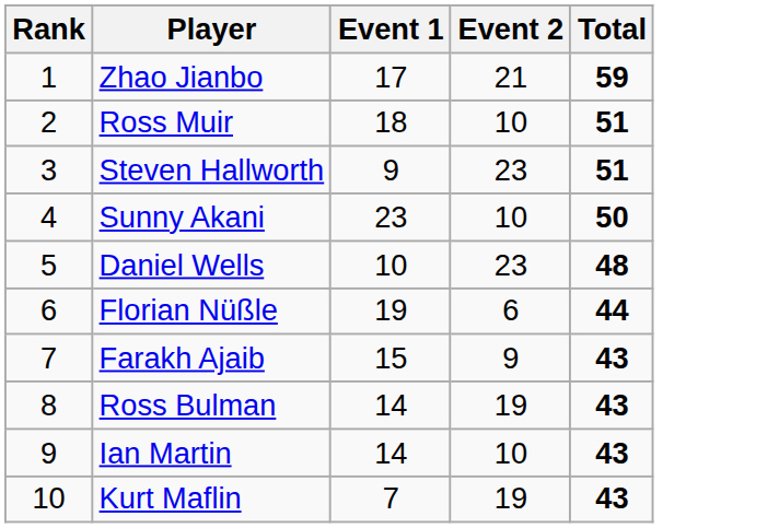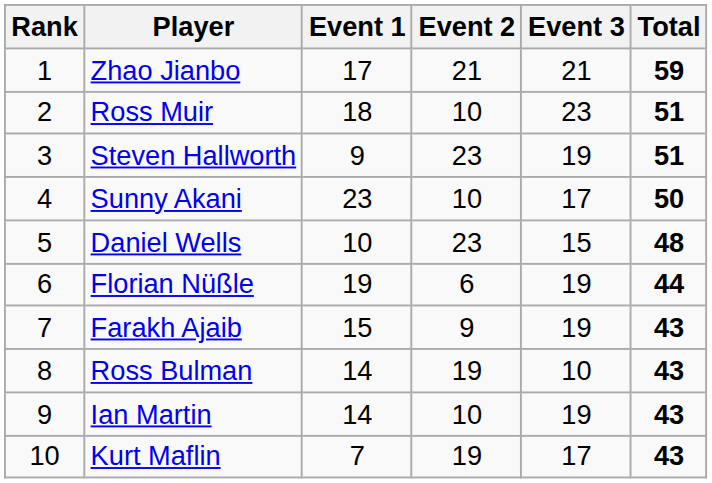 <table class="wikitable sortable" style="text-align:center; font-size:90%">
 <tr>
 <th>Rank</th>
 <th>Player</th>
 <th>Event 1</th>
 <th>Event 2</th>
+<th>Event 3</th>
 <th>Total</th>
 </tr>
 <tr>
 <td>1</td>
 <td align=left> <a href='#'>Zhao Jianbo</a></td>
 <td>17</td>
+<td>21</td>
 <td>21</td>
 <td><strong>59</strong></td>
 </tr>
 <tr>
 <td>2</td>
 <td align=left> <a href='#'>Ross Muir</a></td>
 <td>18</td>
 <td>10</td>
+<td>23</td>
 <td><strong>51</strong></td>
 </tr>
 <tr>
 <td>3</td>
 <td align=left> <a href='#'>Steven Hallworth</a></td>
 <td>9</td>
 <td>23</td>
+<td>19</td>
 <td><strong>51</strong></td>
 </tr>
 <tr>
 <td>4</td>
 <td align=left> <a href='#'>Sunny Akani</a></td>
 <td>23</td>
 <td>10</td>
+<td>17</td>
 <td><strong>50</strong></td>
 </tr>
 <tr>
 <td>5</td>
 <td align=left> <a href='#'>Daniel Wells</a></td>
 <td>10</td>
 <td>23</td>
+<td>15</td>
 <td><strong>48</strong></td>
 </tr>
 <tr>
 <td>6</td>
 <td align=left> <a href='#'>Florian Nüßle</a></td>
 <td>19</td>
 <td>6</td>
+<td>19</td>
 <td><strong>44</strong></td>
 </tr>
 <tr>
 <td>7</td>
 <td align=left> <a href='#'>Farakh Ajaib</a></td>
 <td>15</td>
 <td>9</td>
+<td>19</td>
 <td><strong>43</strong></td>
 </tr>
 <tr>
 <td>8</td>
 <td align=left> <a href='#'>Ross Bulman</a></td>
 <td>14</td>
 <td>19</td>
+<td>10</td>
 <td><strong>43</strong></td>
 </tr>
 <tr>
 <td>9</td>
 <td align=left> <a href='#'>Ian Martin</a></td>
 <td>14</td>
 <td>10</td>
+<td>19</td>
 <td><strong>43</strong></td>
 </tr>
 <tr>
 <td>10</td>
 <td align=left> <a href='#'>Kurt Maflin</a></td>
 <td>7</td>
 <td>19</td>
+<td>17</td>
 <td><strong>43</strong></td>
 </tr>
 </table>
